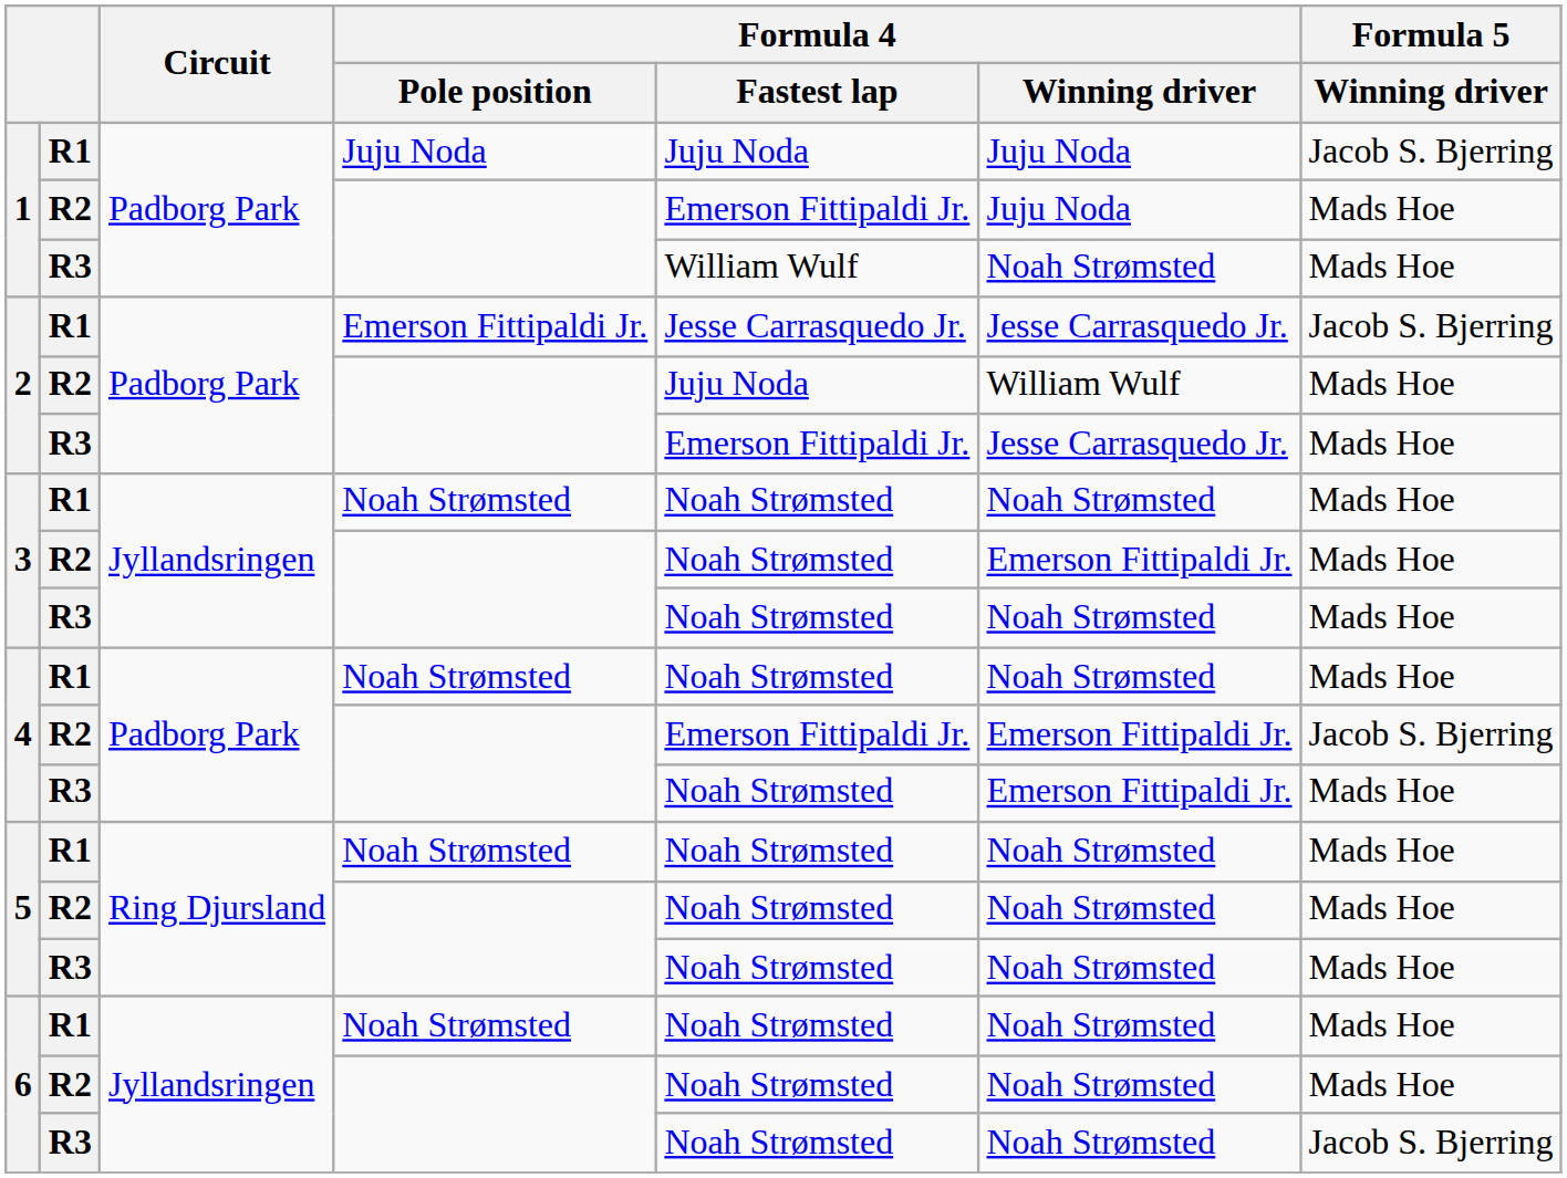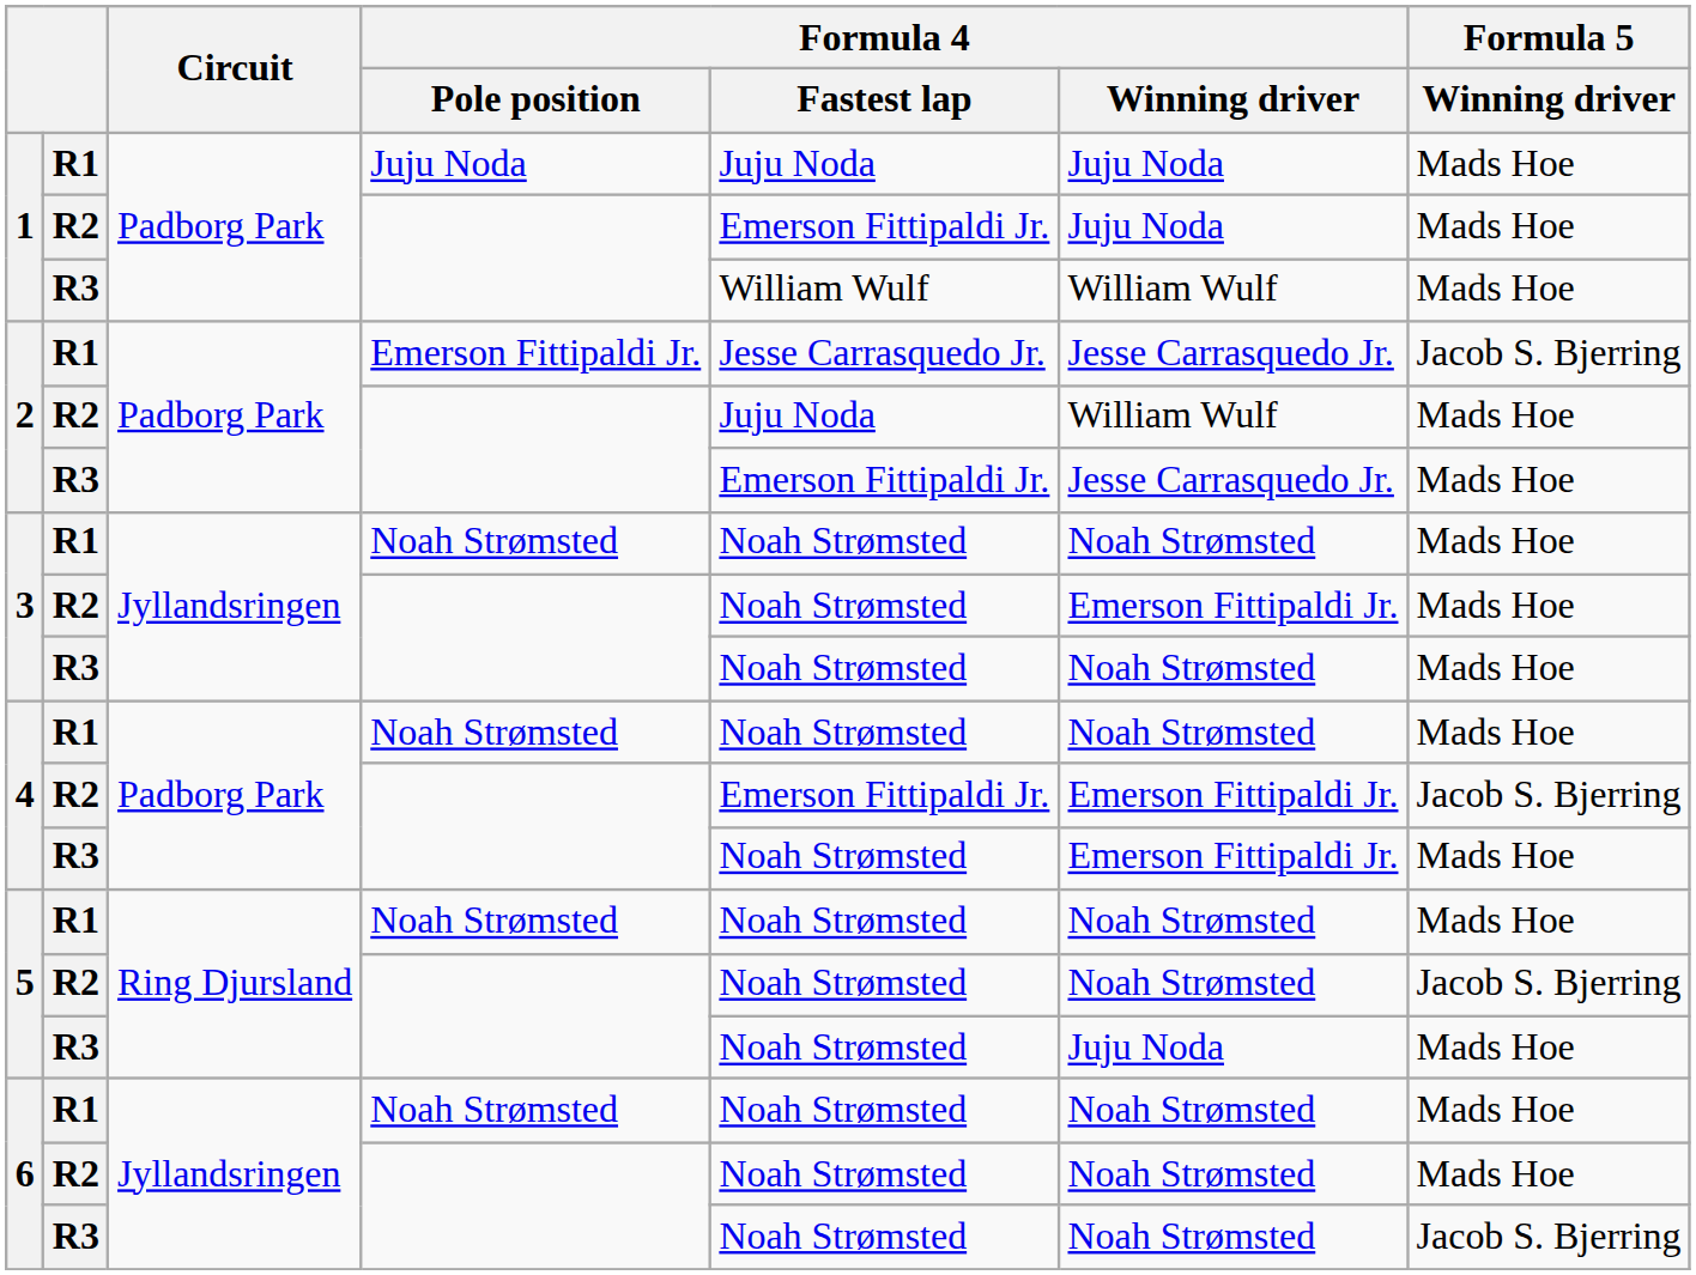 <table class="wikitable" style="font-size: 85%;">
 <tr>
 <th colspan=2 rowspan=2></th>
 <th rowspan=2>Circuit</th>
 <th colspan=3>Formula 4</th>
 <th>Formula 5</th>
 </tr>
 <tr>
 <th>Pole position</th>
 <th>Fastest lap</th>
 <th>Winning driver</th>
 <th>Winning driver</th>
 </tr>
 <tr>
 <th rowspan=3>1</th>
 <th>R1</th>
 <td rowspan=3> <a href='#'>Padborg Park</a></td>
 <td> <a href='#'>Juju Noda</a></td>
 <td> <a href='#'>Juju Noda</a></td>
 <td> <a href='#'>Juju Noda</a></td>
-<td> Jacob S. Bjerring</td>
+<td> Mads Hoe</td>
 </tr>
 <tr>
 <th>R2</th>
 <td rowspan=2></td>
 <td> <a href='#'>Emerson Fittipaldi Jr.</a></td>
 <td> <a href='#'>Juju Noda</a></td>
 <td> Mads Hoe</td>
 </tr>
 <tr>
 <th>R3</th>
 <td> William Wulf</td>
-<td> <a href='#'>Noah Strømsted</a></td>
+<td> William Wulf</td>
 <td> Mads Hoe</td>
 </tr>
 <tr>
 <th rowspan=3>2</th>
 <th>R1</th>
 <td rowspan=3> <a href='#'>Padborg Park</a></td>
 <td> <a href='#'>Emerson Fittipaldi Jr.</a></td>
 <td> <a href='#'>Jesse Carrasquedo Jr.</a></td>
 <td> <a href='#'>Jesse Carrasquedo Jr.</a></td>
 <td> Jacob S. Bjerring</td>
 </tr>
 <tr>
 <th>R2</th>
 <td rowspan=2></td>
 <td> <a href='#'>Juju Noda</a></td>
 <td> William Wulf</td>
 <td> Mads Hoe</td>
 </tr>
 <tr>
 <th>R3</th>
 <td> <a href='#'>Emerson Fittipaldi Jr.</a></td>
 <td> <a href='#'>Jesse Carrasquedo Jr.</a></td>
 <td> Mads Hoe</td>
 </tr>
 <tr>
 <th rowspan=3>3</th>
 <th>R1</th>
 <td rowspan=3> <a href='#'>Jyllandsringen</a></td>
 <td> <a href='#'>Noah Strømsted</a></td>
 <td> <a href='#'>Noah Strømsted</a></td>
 <td> <a href='#'>Noah Strømsted</a></td>
 <td> Mads Hoe</td>
 </tr>
 <tr>
 <th>R2</th>
 <td rowspan=2></td>
 <td> <a href='#'>Noah Strømsted</a></td>
 <td> <a href='#'>Emerson Fittipaldi Jr.</a></td>
 <td> Mads Hoe</td>
 </tr>
 <tr>
 <th>R3</th>
 <td> <a href='#'>Noah Strømsted</a></td>
 <td> <a href='#'>Noah Strømsted</a></td>
 <td> Mads Hoe</td>
 </tr>
 <tr>
 <th rowspan=3>4</th>
 <th>R1</th>
 <td rowspan=3> <a href='#'>Padborg Park</a></td>
 <td> <a href='#'>Noah Strømsted</a></td>
 <td> <a href='#'>Noah Strømsted</a></td>
 <td> <a href='#'>Noah Strømsted</a></td>
 <td> Mads Hoe</td>
 </tr>
 <tr>
 <th>R2</th>
 <td rowspan=2></td>
 <td> <a href='#'>Emerson Fittipaldi Jr.</a></td>
 <td> <a href='#'>Emerson Fittipaldi Jr.</a></td>
 <td> Jacob S. Bjerring</td>
 </tr>
 <tr>
 <th>R3</th>
 <td> <a href='#'>Noah Strømsted</a></td>
 <td> <a href='#'>Emerson Fittipaldi Jr.</a></td>
 <td> Mads Hoe</td>
 </tr>
 <tr>
 <th rowspan=3>5</th>
 <th>R1</th>
 <td rowspan=3> <a href='#'>Ring Djursland</a></td>
 <td> <a href='#'>Noah Strømsted</a></td>
 <td> <a href='#'>Noah Strømsted</a></td>
 <td> <a href='#'>Noah Strømsted</a></td>
 <td> Mads Hoe</td>
 </tr>
 <tr>
 <th>R2</th>
 <td rowspan=2></td>
 <td> <a href='#'>Noah Strømsted</a></td>
 <td> <a href='#'>Noah Strømsted</a></td>
-<td> Mads Hoe</td>
+<td> Jacob S. Bjerring</td>
 </tr>
 <tr>
 <th>R3</th>
 <td> <a href='#'>Noah Strømsted</a></td>
-<td> <a href='#'>Noah Strømsted</a></td>
+<td> <a href='#'>Juju Noda</a></td>
 <td> Mads Hoe</td>
 </tr>
 <tr>
 <th rowspan=3>6</th>
 <th>R1</th>
 <td rowspan=3> <a href='#'>Jyllandsringen</a></td>
 <td> <a href='#'>Noah Strømsted</a></td>
 <td> <a href='#'>Noah Strømsted</a></td>
 <td> <a href='#'>Noah Strømsted</a></td>
 <td> Mads Hoe</td>
 </tr>
 <tr>
 <th>R2</th>
 <td rowspan=2></td>
 <td> <a href='#'>Noah Strømsted</a></td>
 <td> <a href='#'>Noah Strømsted</a></td>
 <td> Mads Hoe</td>
 </tr>
 <tr>
 <th>R3</th>
 <td> <a href='#'>Noah Strømsted</a></td>
 <td> <a href='#'>Noah Strømsted</a></td>
 <td> Jacob S. Bjerring</td>
 </tr>
 </table>
